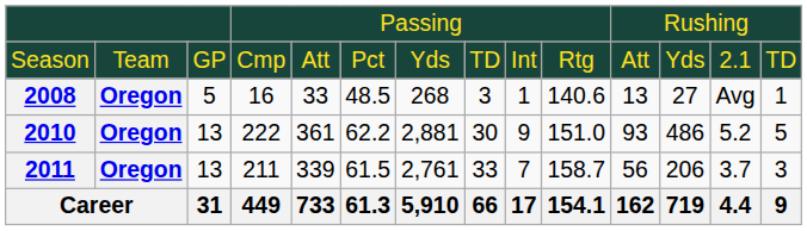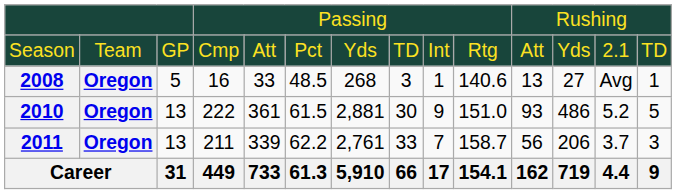 <table class="wikitable" style="text-align: center;">
 <tr style="background:#18453b;color:#fce122;">
 <td colspan="3"></td>
 <td colspan="7">Passing</td>
 <td colspan="4">Rushing</td>
 </tr>
 <tr style="background:#18453b;color:#fce122;">
 <td>Season</td>
 <td>Team</td>
 <td>GP</td>
 <td>Cmp</td>
 <td>Att</td>
 <td>Pct</td>
 <td>Yds</td>
 <td>TD</td>
 <td>Int</td>
 <td>Rtg</td>
 <td>Att</td>
 <td>Yds</td>
 <td>2.1</td>
 <td>TD</td>
 </tr>
 <tr>
 <th><a href='#'>2008</a></th>
 <th><a href='#'>Oregon</a></th>
 <td>5</td>
 <td>16</td>
 <td>33</td>
 <td>48.5</td>
 <td>268</td>
 <td>3</td>
 <td>1</td>
 <td>140.6</td>
 <td>13</td>
 <td>27</td>
 <td>Avg</td>
 <td>1</td>
 </tr>
 <tr>
 <th><a href='#'>2010</a></th>
 <th><a href='#'>Oregon</a></th>
 <td>13</td>
 <td>222</td>
 <td>361</td>
-<td>62.2</td>
+<td>61.5</td>
 <td>2,881</td>
 <td>30</td>
 <td>9</td>
 <td>151.0</td>
 <td>93</td>
 <td>486</td>
 <td>5.2</td>
 <td>5</td>
 </tr>
 <tr>
 <th><a href='#'>2011</a></th>
 <th><a href='#'>Oregon</a></th>
 <td>13</td>
 <td>211</td>
 <td>339</td>
-<td>61.5</td>
+<td>62.2</td>
 <td>2,761</td>
 <td>33</td>
 <td>7</td>
 <td>158.7</td>
 <td>56</td>
 <td>206</td>
 <td>3.7</td>
 <td>3</td>
 </tr>
 <tr>
 <th colspan="2">Career</th>
 <th>31</th>
 <th>449</th>
 <th>733</th>
 <th>61.3</th>
 <th>5,910</th>
 <th>66</th>
 <th>17</th>
 <th>154.1</th>
 <th>162</th>
 <th>719</th>
 <th>4.4</th>
 <th>9</th>
 </tr>
 </table>
